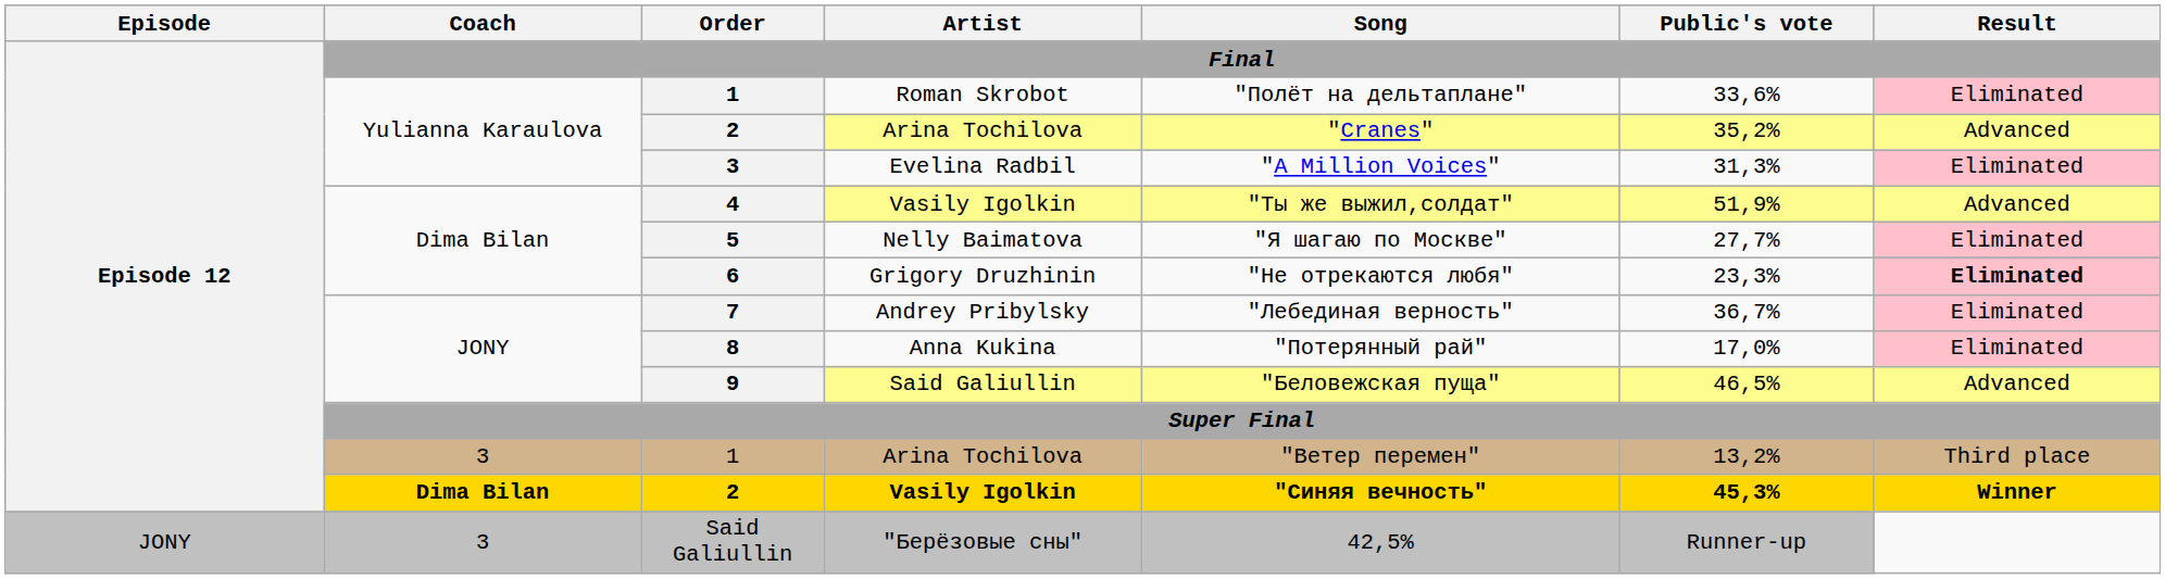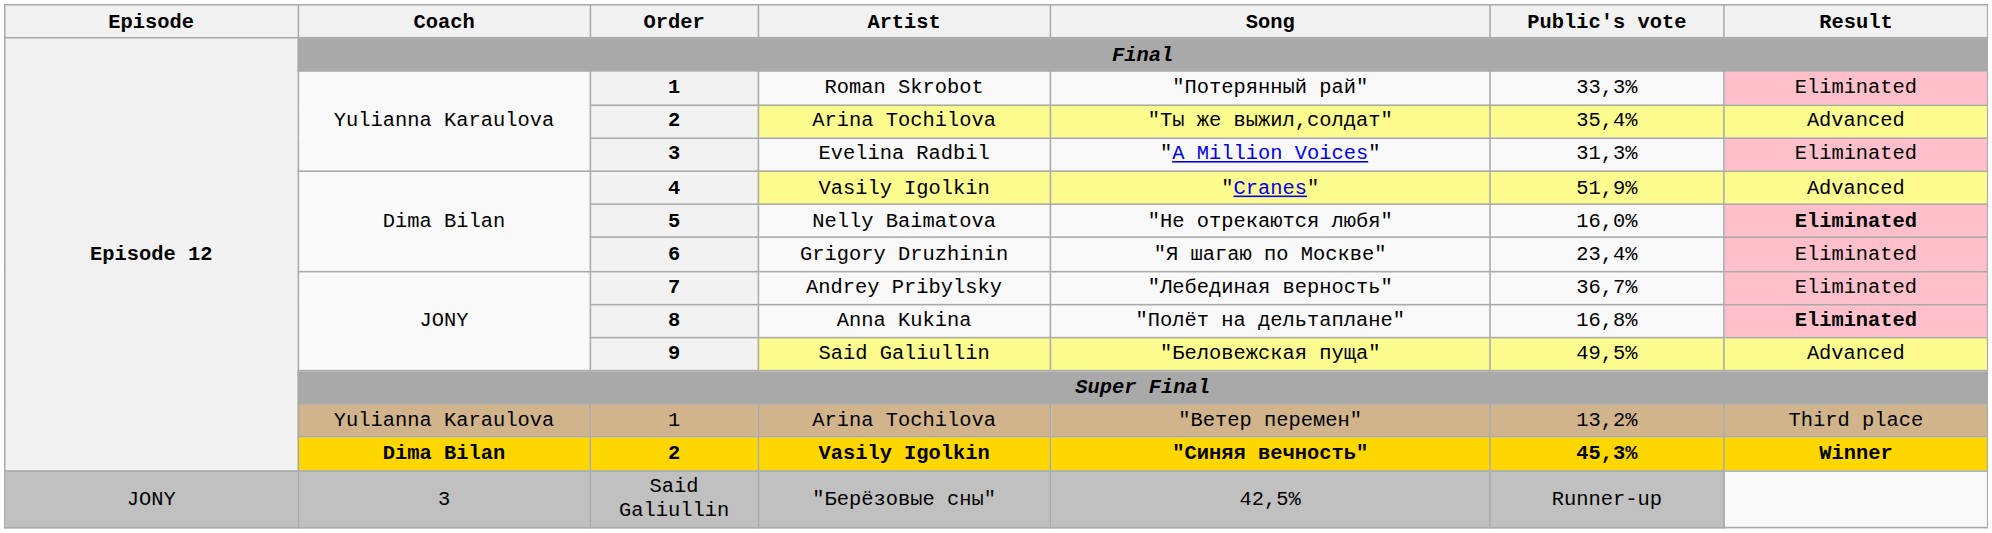 <table class="wikitable" style="text-align:center; width:100%;">
 <tr>
 <th style="width:10%;">Episode</th>
 <th style="width:10%;">Coach</th>
 <th style="width:05%;">Order</th>
 <th style="width:10%;">Artist</th>
 <th style="width:15%;">Song</th>
 <th style="width:08%;">Public's vote</th>
 <th style="width:09%;">Result</th>
 </tr>
 <tr>
 <th rowspan=15 scope="row">Episode 12<br><small></small></th>
 </tr>
 <tr>
 <td colspan=6 style = "background: darkgray"><strong><em>Final</em></strong></td>
 </tr>
 <tr>
 <td rowspan=3>Yulianna Karaulova</td>
 <th>1</th>
 <td>Roman Skrobot</td>
-<td>"Полёт на дельтаплане"</td>
-<td>33,6%</td>
+<td>"Потерянный рай"</td>
+<td>33,3%</td>
 <td style="background:pink;">Eliminated</td>
 </tr>
 <tr>
 <th>2</th>
 <td style="background:#fdfc8f;">Arina Tochilova</td>
-<td style="background:#fdfc8f;">"<a href='#'>Cranes</a>"</td>
-<td style="background:#fdfc8f;">35,2%</td>
+<td style="background:#fdfc8f;">"Ты же выжил,солдат"</td>
+<td style="background:#fdfc8f;">35,4%</td>
 <td style="background:#fdfc8f;">Advanced</td>
 </tr>
 <tr>
 <th>3</th>
 <td>Evelina Radbil</td>
 <td>"<a href='#'>A Million Voices</a>"</td>
 <td>31,3%</td>
 <td style="background:pink;">Eliminated</td>
 </tr>
 <tr>
 <td rowspan=3>Dima Bilan</td>
 <th>4</th>
 <td style="background:#fdfc8f;">Vasily Igolkin</td>
-<td style="background:#fdfc8f;">"Ты же выжил,солдат"</td>
+<td style="background:#fdfc8f;">"<a href='#'>Cranes</a>"</td>
 <td style="background:#fdfc8f;">51,9%</td>
 <td style="background:#fdfc8f;">Advanced</td>
 </tr>
 <tr>
 <th>5</th>
 <td>Nelly Baimatova</td>
-<td>"Я шагаю по Москве"</td>
-<td>27,7%</td>
-<td style="background:pink;">Eliminated</td>
+<td>"Не отрекаются любя"</td>
+<td>16,0%</td>
+<td style="background:pink;"><strong>Eliminated</strong></td>
 </tr>
 <tr>
 <th>6</th>
 <td>Grigory Druzhinin</td>
-<td>"Не отрекаются любя"</td>
-<td>23,3%</td>
-<td style="background:pink;"><strong>Eliminated</strong></td>
+<td>"Я шагаю по Москве"</td>
+<td>23,4%</td>
+<td style="background:pink;">Eliminated</td>
 </tr>
 <tr>
 <td rowspan=3>JONY</td>
 <th>7</th>
 <td>Andrey Pribylsky</td>
 <td>"Лебединая верность"</td>
 <td>36,7%</td>
 <td style="background:pink;">Eliminated</td>
 </tr>
 <tr>
 <th>8</th>
 <td>Anna Kukina</td>
-<td>"Потерянный рай"</td>
-<td>17,0%</td>
-<td style="background:pink;">Eliminated</td>
+<td>"Полёт на дельтаплане"</td>
+<td>16,8%</td>
+<td style="background:pink;"><strong>Eliminated</strong></td>
 </tr>
 <tr>
 <th>9</th>
 <td style="background:#fdfc8f;">Said Galiullin</td>
 <td style="background:#fdfc8f;">"Беловежская пуща"</td>
-<td style="background:#fdfc8f;">46,5%</td>
+<td style="background:#fdfc8f;">49,5%</td>
 <td style="background:#fdfc8f;">Advanced</td>
 </tr>
 <tr>
 <td colspan = 6 style = "background: darkgray"><strong><em>Super Final</em></strong></td>
 </tr>
 <tr>
 </tr>
 <tr bgcolor=tan>
-<td>3</td>
+<td>Yulianna Karaulova</td>
 <td>1</td>
 <td>Arina Tochilova</td>
 <td>"Ветер перемен"</td>
 <td>13,2%</td>
 <td>Third place</td>
 </tr>
 <tr bgcolor=gold>
 <td><strong>Dima Bilan</strong></td>
 <td><strong>2</strong></td>
 <td><strong>Vasily Igolkin</strong></td>
 <td><strong>"Синяя вечность"</strong></td>
 <td><strong>45,3%</strong></td>
 <td><strong>Winner</strong></td>
 </tr>
 <tr bgcolor=silver>
 <td>JONY</td>
 <td>3</td>
 <td>Said Galiullin</td>
 <td>"Берёзовые сны"</td>
 <td>42,5%</td>
 <td>Runner-up</td>
 </tr>
 <tr>
 </tr>
 </table>
